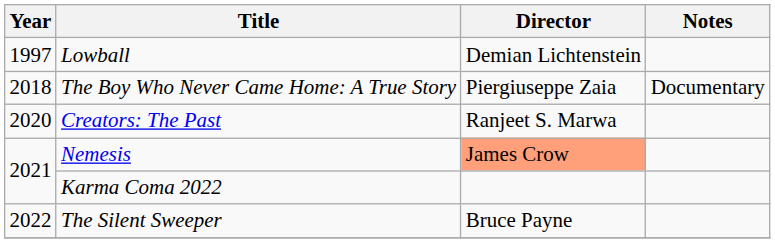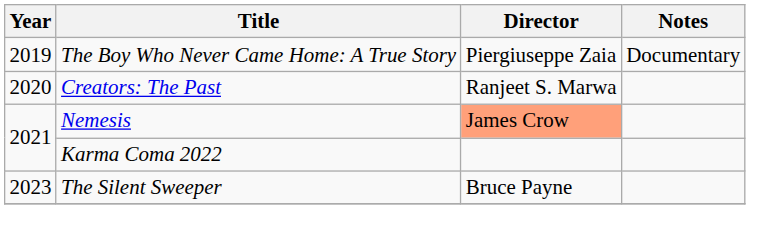 <table class="wikitable">
 <tr>
 <th>Year</th>
 <th>Title</th>
 <th>Director</th>
 <th class="unsortable">Notes</th>
 </tr>
 <tr>
-<td>1997</td>
-<td><em>Lowball</em></td>
-<td>Demian Lichtenstein</td>
-<td></td>
-</tr>
-<tr>
-<td>2018</td>
+<td>2019</td>
 <td><em>The Boy Who Never Came Home: A True Story</em></td>
 <td>Piergiuseppe Zaia</td>
 <td>Documentary</td>
 </tr>
 <tr>
 <td>2020</td>
 <td><em><a href='#'>Creators: The Past</a></em></td>
 <td>Ranjeet S. Marwa</td>
 <td></td>
 </tr>
 <tr>
 <td rowspan="2">2021</td>
 <td><em><a href='#'>Nemesis</a></em></td>
 <td style="background: lightsalmon;">James Crow</td>
 <td></td>
 </tr>
 <tr>
 <td><em>Karma Coma 2022</em></td>
 <td></td>
 <td></td>
 </tr>
 <tr>
-<td>2022</td>
+<td>2023</td>
 <td><em>The Silent Sweeper</em></td>
 <td>Bruce Payne</td>
 <td></td>
 </tr>
 <tr>
 </tr>
 </table>
